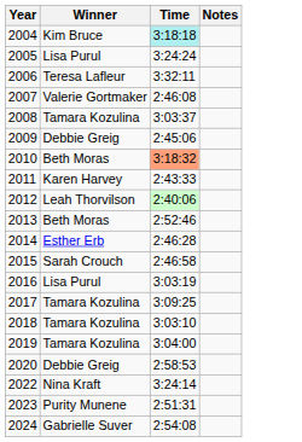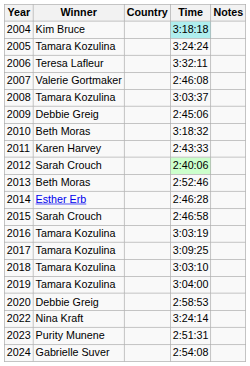 <table class="wikitable sortable">
 <tr>
 <th>Year</th>
 <th>Winner</th>
+<th>Country</th>
 <th>Time</th>
 <th>Notes</th>
 </tr>
 <tr>
 <td>2004</td>
 <td>Kim Bruce</td>
+<td></td>
 <td style="background: paleturquoise;">3:18:18</td>
 <td></td>
 </tr>
 <tr>
 <td>2005</td>
-<td>Lisa Purul</td>
+<td>Tamara Kozulina</td>
+<td></td>
 <td>3:24:24</td>
 <td></td>
 </tr>
 <tr>
 <td>2006</td>
 <td>Teresa Lafleur</td>
+<td></td>
 <td>3:32:11</td>
 <td></td>
 </tr>
 <tr>
 <td>2007</td>
 <td>Valerie Gortmaker</td>
+<td></td>
 <td>2:46:08</td>
 <td></td>
 </tr>
 <tr>
 <td>2008</td>
 <td>Tamara Kozulina</td>
+<td></td>
 <td>3:03:37</td>
 <td></td>
 </tr>
 <tr>
 <td>2009</td>
 <td>Debbie Greig</td>
+<td></td>
 <td>2:45:06</td>
 <td></td>
 </tr>
 <tr>
 <td>2010</td>
 <td>Beth Moras</td>
-<td style="background: lightsalmon;">3:18:32</td>
+<td></td>
+<td>3:18:32</td>
 <td></td>
 </tr>
 <tr>
 <td>2011</td>
 <td>Karen Harvey</td>
+<td></td>
 <td>2:43:33</td>
 <td></td>
 </tr>
 <tr>
 <td>2012</td>
-<td>Leah Thorvilson</td>
+<td>Sarah Crouch</td>
+<td></td>
 <td style="background:#CCFFCC">2:40:06</td>
 <td></td>
 </tr>
 <tr>
 <td>2013</td>
 <td>Beth Moras</td>
+<td></td>
 <td>2:52:46</td>
 <td></td>
 </tr>
 <tr>
 <td>2014</td>
 <td><a href='#'>Esther Erb</a></td>
+<td></td>
 <td>2:46:28</td>
 <td></td>
 </tr>
 <tr>
 <td>2015</td>
 <td>Sarah Crouch</td>
+<td></td>
 <td>2:46:58</td>
 <td></td>
 </tr>
 <tr>
 <td>2016</td>
-<td>Lisa Purul</td>
+<td>Tamara Kozulina</td>
+<td></td>
 <td>3:03:19</td>
 <td></td>
 </tr>
 <tr>
 <td>2017</td>
 <td>Tamara Kozulina</td>
+<td></td>
 <td>3:09:25</td>
 <td></td>
 </tr>
 <tr>
 <td>2018</td>
 <td>Tamara Kozulina</td>
+<td></td>
 <td>3:03:10</td>
 <td></td>
 </tr>
 <tr>
 <td>2019</td>
 <td>Tamara Kozulina</td>
+<td></td>
 <td>3:04:00</td>
 <td></td>
 </tr>
 <tr>
 <td>2020</td>
 <td>Debbie Greig</td>
+<td></td>
 <td>2:58:53</td>
 <td></td>
 </tr>
 <tr>
 <td>2022</td>
 <td>Nina Kraft</td>
+<td></td>
 <td>3:24:14</td>
 <td></td>
 </tr>
 <tr>
 <td>2023</td>
 <td>Purity Munene</td>
+<td></td>
 <td>2:51:31</td>
 <td></td>
 </tr>
 <tr>
 <td>2024</td>
 <td>Gabrielle Suver</td>
+<td></td>
 <td>2:54:08</td>
 <td></td>
 </tr>
 </table>
